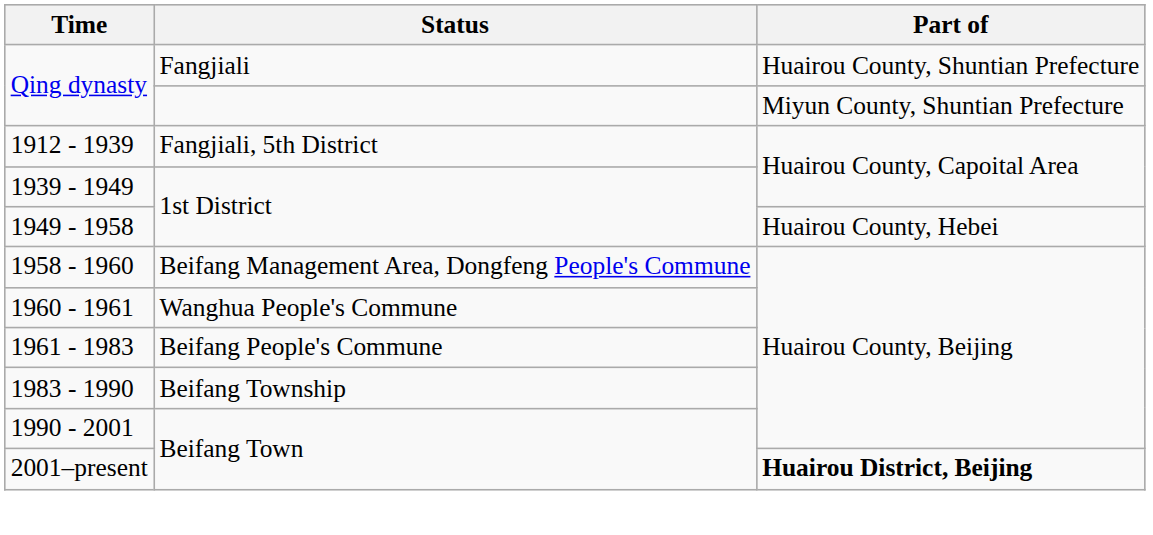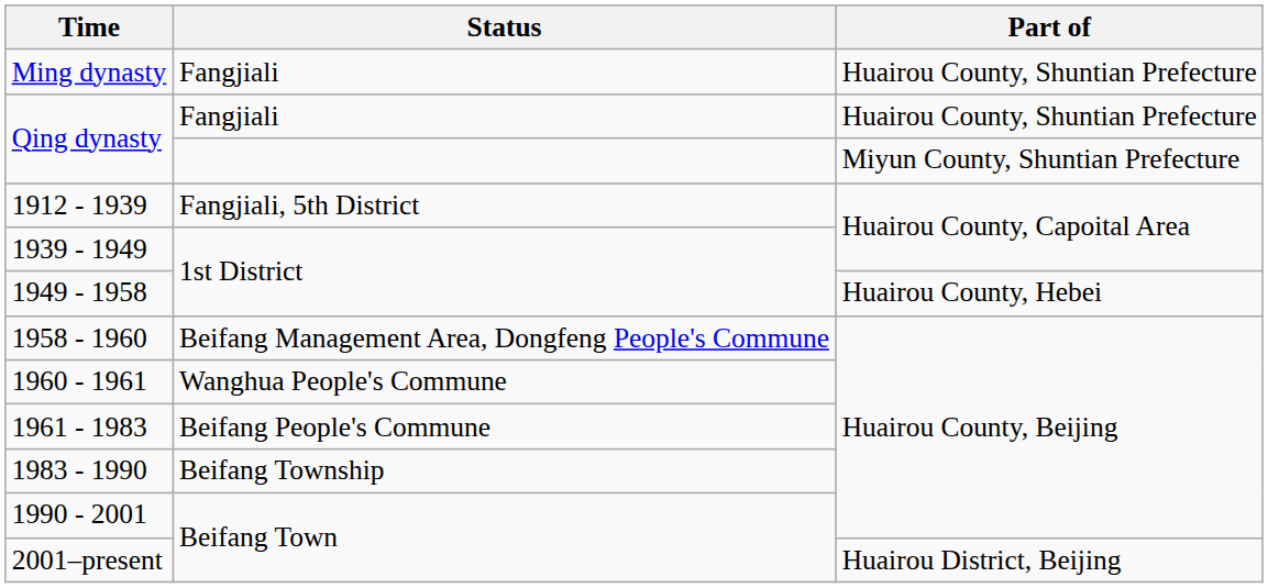 <table class="wikitable">
 <tr>
 <th>Time</th>
 <th>Status</th>
 <th>Part of</th>
+</tr>
+<tr>
+<td><a href='#'>Ming dynasty</a></td>
+<td>Fangjiali</td>
+<td>Huairou County, Shuntian  Prefecture</td>
 </tr>
 <tr>
 <td rowspan="2"><a href='#'>Qing dynasty</a></td>
 <td>Fangjiali</td>
 <td>Huairou County, Shuntian  Prefecture</td>
 </tr>
 <tr>
 <td></td>
 <td>Miyun County, Shuntian  Prefecture</td>
 </tr>
 <tr>
 <td>1912 - 1939</td>
 <td>Fangjiali, 5th District</td>
 <td rowspan="2">Huairou County, Capoital Area</td>
 </tr>
 <tr>
 <td>1939 - 1949</td>
 <td rowspan="2">1st District</td>
 </tr>
 <tr>
 <td>1949 - 1958</td>
 <td>Huairou County, Hebei</td>
 </tr>
 <tr>
 <td>1958 - 1960</td>
 <td>Beifang Management Area, Dongfeng <a href='#'>People's Commune</a></td>
 <td rowspan="5">Huairou County, Beijing</td>
 </tr>
 <tr>
 <td>1960 - 1961</td>
 <td>Wanghua People's Commune</td>
 </tr>
 <tr>
 <td>1961 - 1983</td>
 <td>Beifang People's Commune</td>
 </tr>
 <tr>
 <td>1983 - 1990</td>
 <td>Beifang Township</td>
 </tr>
 <tr>
 <td>1990 - 2001</td>
 <td rowspan="2">Beifang Town</td>
 </tr>
 <tr>
 <td>2001–present</td>
-<td><strong>Huairou District, Beijing</strong></td>
+<td>Huairou District, Beijing</td>
 </tr>
 </table>
